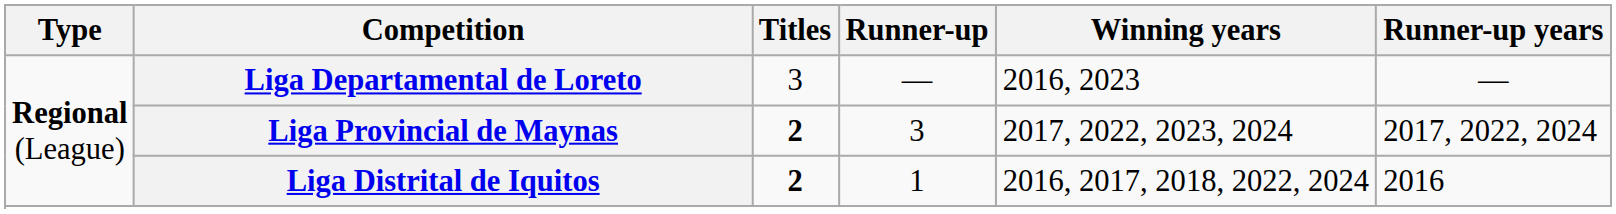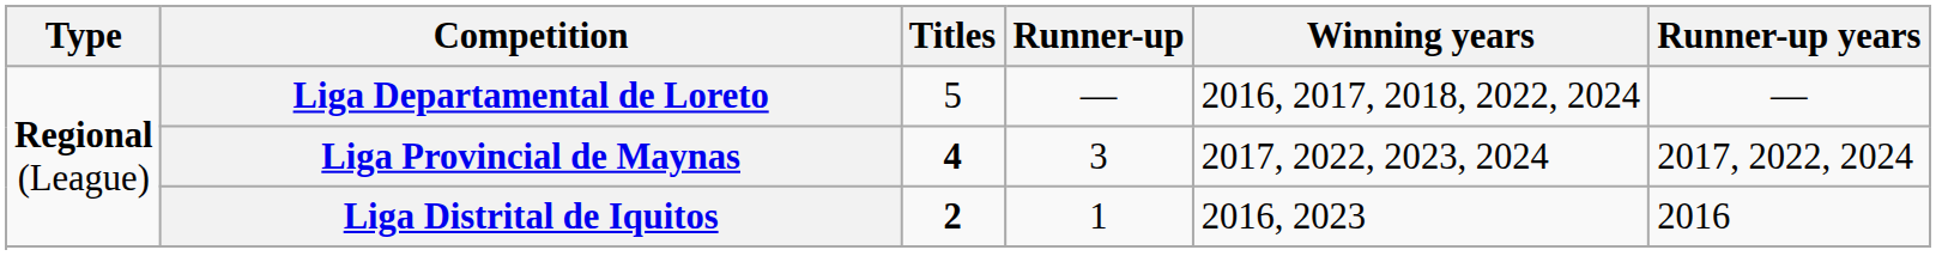 <table class="wikitable plainrowheaders" style="font-size:95%; text-align:center;">
 <tr>
 <th>Type</th>
 <th width=300px>Competition</th>
 <th>Titles</th>
 <th>Runner-up</th>
 <th>Winning years</th>
 <th>Runner-up years</th>
 </tr>
 <tr>
 <td rowspan=5><strong>Regional</strong><br>(League)</td>
 <th scope=col><a href='#'>Liga Departamental de Loreto</a></th>
-<td>3</td>
+<td>5</td>
 <td style="text-align:center;">—</td>
-<td align="left">2016, 2023</td>
+<td align="left">2016, 2017, 2018, 2022, 2024</td>
 <td style="text-align:center;">—</td>
 </tr>
 <tr>
 <th scope=col><a href='#'>Liga Provincial de Maynas</a></th>
-<td><strong>2</strong></td>
+<td><strong>4</strong></td>
 <td>3</td>
 <td align="left">2017, 2022, 2023, 2024</td>
 <td align="left">2017, 2022, 2024</td>
 </tr>
 <tr>
 <th scope=col><a href='#'>Liga Distrital de Iquitos</a></th>
 <td><strong>2</strong></td>
 <td>1</td>
-<td align="left">2016, 2017, 2018, 2022, 2024</td>
+<td align="left">2016, 2023</td>
 <td align="left">2016</td>
 </tr>
 <tr>
 </tr>
 </table>
